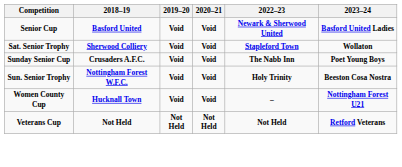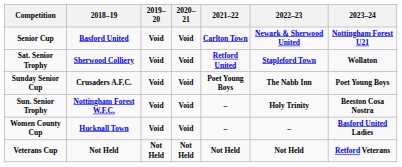 <table class="wikitable" style="text-align: center; width: 100%; font-size: 12px">
 <tr>
 <th><strong>Competition</strong></th>
 <th><strong>2018–19</strong></th>
 <th><strong>2019–20</strong></th>
 <th><strong>2020–21</strong></th>
+<th><strong>2021–22</strong></th>
 <th><strong>2022–23</strong></th>
 <th><strong>2023–24</strong></th>
 </tr>
 <tr>
 <td><strong>Senior Cup</strong></td>
 <td><strong><a href='#'>Basford United</a></strong></td>
 <td><strong>Void</strong></td>
 <td><strong>Void</strong></td>
+<td><strong><a href='#'>Carlton Town</a></strong></td>
 <td><strong><a href='#'>Newark & Sherwood United</a></strong></td>
-<td><strong><a href='#'>Basford United</a> Ladies</strong></td>
+<td><strong><a href='#'>Nottingham Forest U21</a></strong></td>
 </tr>
 <tr>
 <td><strong>Sat. Senior Trophy</strong></td>
 <td><strong><a href='#'>Sherwood Colliery</a></strong></td>
 <td><strong>Void</strong></td>
 <td><strong>Void</strong></td>
+<td><strong><a href='#'>Retford United</a></strong></td>
 <td><strong><a href='#'>Stapleford Town</a></strong></td>
 <td><strong>Wollaton</strong></td>
 </tr>
 <tr>
 <td><strong>Sunday Senior Cup</strong></td>
 <td><strong>Crusaders A.F.C.</strong></td>
 <td><strong>Void</strong></td>
 <td><strong>Void</strong></td>
+<td><strong>Poet Young Boys</strong></td>
 <td><strong>The Nabb Inn</strong></td>
 <td><strong>Poet Young Boys</strong></td>
 </tr>
 <tr>
 <td><strong>Sun. Senior Trophy</strong></td>
 <td><strong><a href='#'>Nottingham Forest W.F.C.</a></strong></td>
 <td><strong>Void</strong></td>
 <td><strong>Void</strong></td>
+<td><strong>–</strong></td>
 <td><strong>Holy Trinity</strong></td>
 <td><strong>Beeston Cosa Nostra</strong></td>
 </tr>
 <tr>
 <td><strong>Women County Cup</strong></td>
 <td><strong><a href='#'>Hucknall Town</a></strong></td>
 <td><strong>Void</strong></td>
 <td><strong>Void</strong></td>
 <td><strong>–</strong></td>
-<td><strong><a href='#'>Nottingham Forest U21</a></strong></td>
+<td><strong>–</strong></td>
+<td><strong><a href='#'>Basford United</a> Ladies</strong></td>
 </tr>
 <tr>
 <td><strong>Veterans Cup</strong></td>
 <td><strong>Not Held</strong></td>
 <td><strong>Not Held</strong></td>
 <td><strong>Not Held</strong></td>
 <td><strong>Not Held</strong></td>
+<td><strong>Not Held</strong></td>
 <td><strong><a href='#'>Retford</a> Veterans</strong></td>
 </tr>
 </table>
